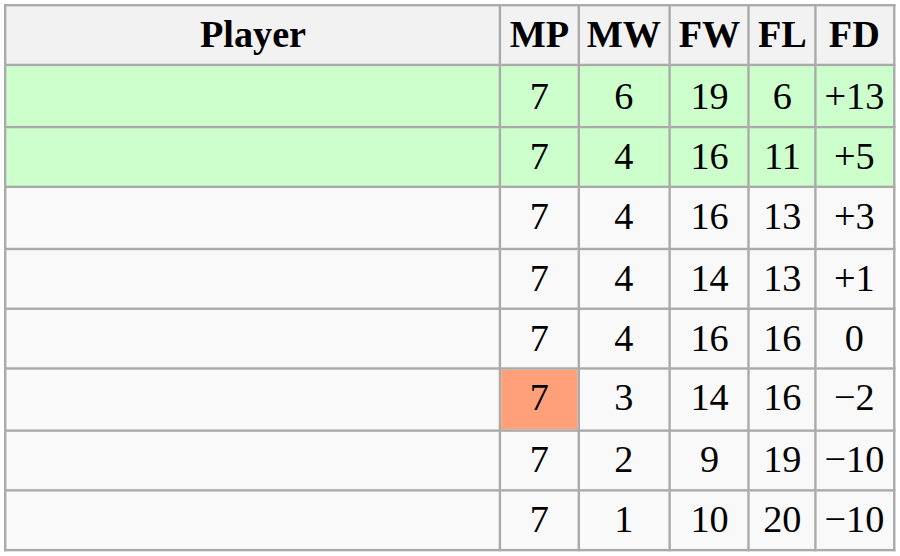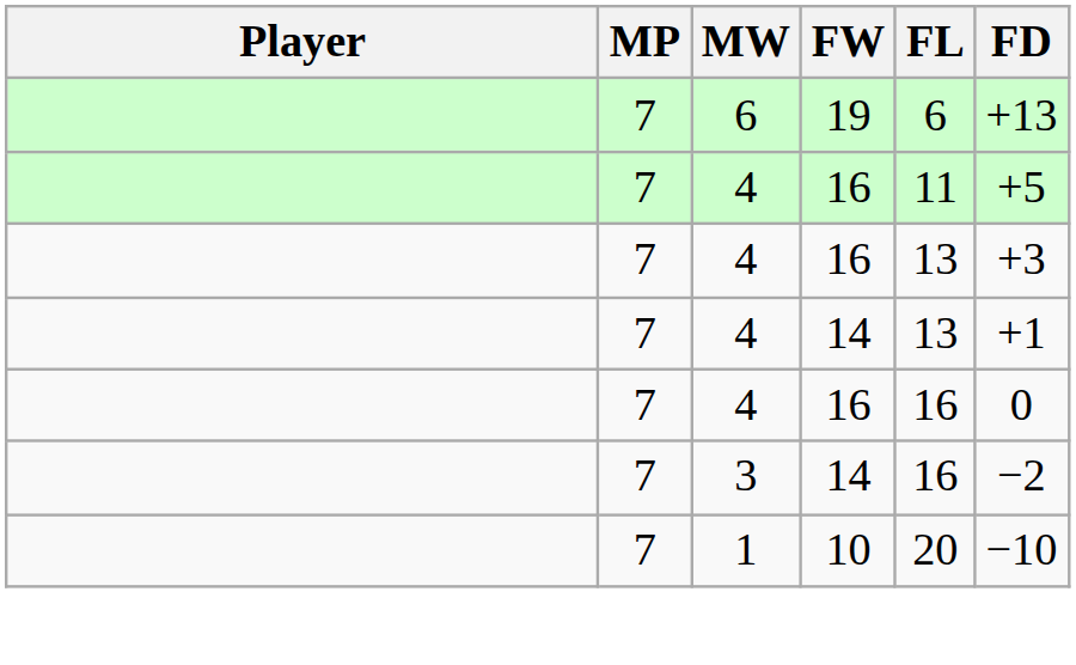 <table class="wikitable" style="text-align: center;">
 <tr>
 <th width=200>Player</th>
 <th width=20>MP</th>
 <th width=20>MW</th>
 <th width=20>FW</th>
 <th width=20>FL</th>
 <th width=20>FD</th>
 </tr>
 <tr style="background:#ccffcc;">
 <td style="text-align:left;"><strong></strong></td>
 <td>7</td>
 <td>6</td>
 <td>19</td>
 <td>6</td>
 <td>+13</td>
 </tr>
 <tr style="background:#ccffcc;">
 <td style="text-align:left;"><strong></strong></td>
 <td>7</td>
 <td>4</td>
 <td>16</td>
 <td>11</td>
 <td>+5</td>
 </tr>
 <tr>
 <td style="text-align:left;"></td>
 <td>7</td>
 <td>4</td>
 <td>16</td>
 <td>13</td>
 <td>+3</td>
 </tr>
 <tr>
 <td style="text-align:left;"></td>
 <td>7</td>
 <td>4</td>
 <td>14</td>
 <td>13</td>
 <td>+1</td>
 </tr>
 <tr>
 <td style="text-align:left;"></td>
 <td>7</td>
 <td>4</td>
 <td>16</td>
 <td>16</td>
 <td>0</td>
 </tr>
 <tr>
 <td style="text-align:left;"></td>
-<td style="background: lightsalmon;">7</td>
+<td>7</td>
 <td>3</td>
 <td>14</td>
 <td>16</td>
 <td>−2</td>
-</tr>
-<tr>
-<td style="text-align:left;"></td>
-<td>7</td>
-<td>2</td>
-<td>9</td>
-<td>19</td>
-<td>−10</td>
 </tr>
 <tr>
 <td style="text-align:left;"></td>
 <td>7</td>
 <td>1</td>
 <td>10</td>
 <td>20</td>
 <td>−10</td>
 </tr>
 </table>
